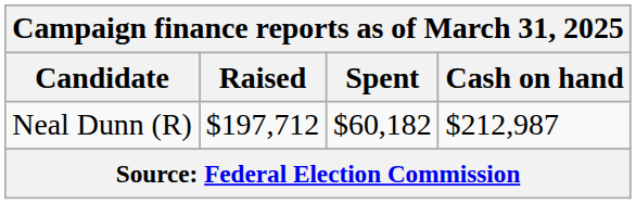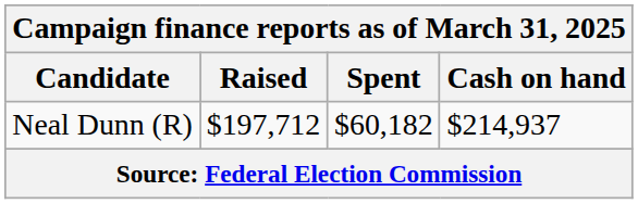 <table class="wikitable sortable">
 <tr>
 <th colspan=4>Campaign finance reports as of March 31, 2025</th>
 </tr>
 <tr style="text-align:center;">
 <th>Candidate</th>
 <th>Raised</th>
 <th>Spent</th>
 <th>Cash on hand</th>
 </tr>
 <tr>
 <td>Neal Dunn (R)</td>
 <td>$197,712</td>
 <td>$60,182</td>
-<td>$212,987</td>
+<td>$214,937</td>
 </tr>
 <tr>
 <th colspan="4"><small>Source: <a href='#'>Federal Election Commission</a></small></th>
 </tr>
 </table>
